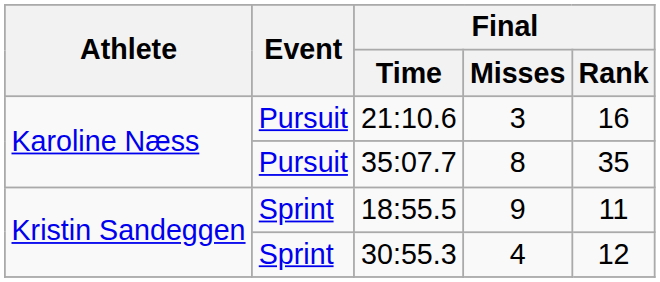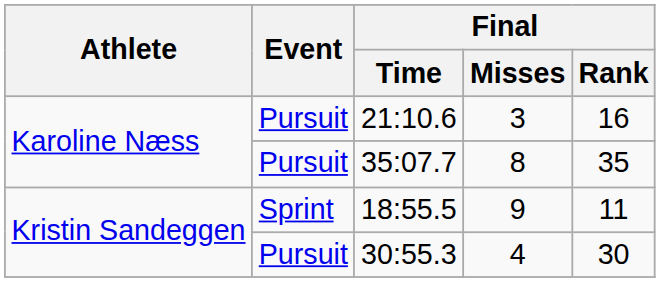 <table class="wikitable">
 <tr>
 <th rowspan="2">Athlete</th>
 <th rowspan="2">Event</th>
 <th colspan="3">Final</th>
 </tr>
 <tr>
 <th>Time</th>
 <th>Misses</th>
 <th>Rank</th>
 </tr>
 <tr>
 <td rowspan="2"><a href='#'>Karoline Næss</a></td>
 <td><a href='#'>Pursuit</a></td>
 <td align="center">21:10.6</td>
 <td align="center">3</td>
 <td align="center">16</td>
 </tr>
 <tr>
 <td><a href='#'>Pursuit</a></td>
 <td align="center">35:07.7</td>
 <td align="center">8</td>
 <td align="center">35</td>
 </tr>
 <tr>
 <td rowspan="2"><a href='#'>Kristin Sandeggen</a></td>
 <td><a href='#'>Sprint</a></td>
 <td align="center">18:55.5</td>
 <td align="center">9</td>
 <td align="center">11</td>
 </tr>
 <tr>
-<td><a href='#'>Sprint</a></td>
+<td><a href='#'>Pursuit</a></td>
 <td align="center">30:55.3</td>
 <td align="center">4</td>
-<td align="center">12</td>
+<td align="center">30</td>
 </tr>
 </table>
